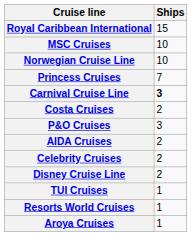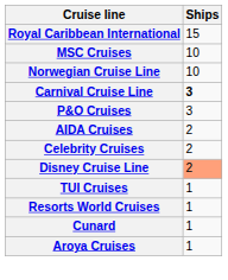 <table class="wikitable">
 <tr>
 <th>Cruise line</th>
 <th>Ships</th>
 </tr>
 <tr>
 <th scope="row"><a href='#'>Royal Caribbean International</a></th>
 <td>15</td>
 </tr>
 <tr>
 <th scope="row"><a href='#'>MSC Cruises</a></th>
 <td>10</td>
 </tr>
 <tr>
 <th scope="row"><a href='#'>Norwegian Cruise Line</a></th>
 <td>10</td>
 </tr>
 <tr>
-<th scope="row"><a href='#'>Princess Cruises</a></th>
-<td>7</td>
-</tr>
-<tr>
 <th scope="row"><a href='#'>Carnival Cruise Line</a></th>
 <td><strong>3</strong></td>
-</tr>
-<tr>
-<th scope="row"><a href='#'>Costa Cruises</a></th>
-<td>2</td>
 </tr>
 <tr>
 <th scope="row"><a href='#'>P&O Cruises</a></th>
 <td>3</td>
 </tr>
 <tr>
 <th scope="row"><a href='#'>AIDA Cruises</a></th>
 <td>2</td>
 </tr>
 <tr>
 <th scope="row"><a href='#'>Celebrity Cruises</a></th>
 <td>2</td>
 </tr>
 <tr>
 <th scope="row"><a href='#'>Disney Cruise Line</a></th>
-<td>2</td>
+<td style="background: lightsalmon;">2</td>
 </tr>
 <tr>
 <th scope="row"><a href='#'>TUI Cruises</a></th>
 <td>1</td>
 </tr>
 <tr>
 <th scope="row"><a href='#'>Resorts World Cruises</a></th>
 <td>1</td>
 </tr>
 <tr>
+<th scope="row"><a href='#'>Cunard</a></th>
+<td>1</td>
+</tr>
+<tr>
 <th scope="row"><a href='#'>Aroya Cruises</a></th>
 <td>1</td>
 </tr>
 </table>
